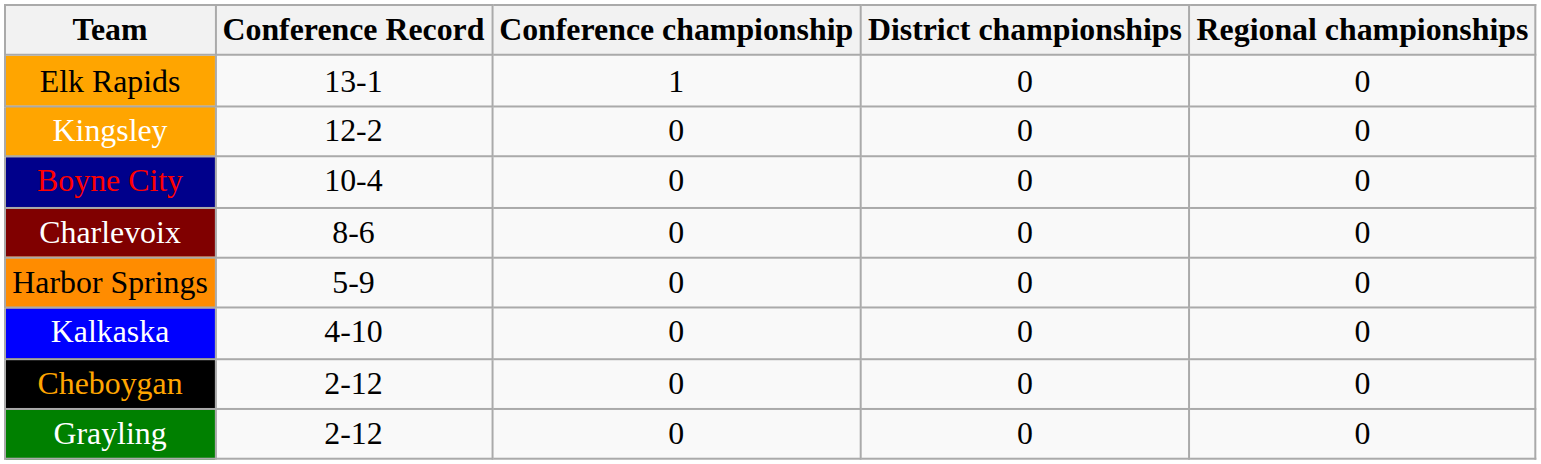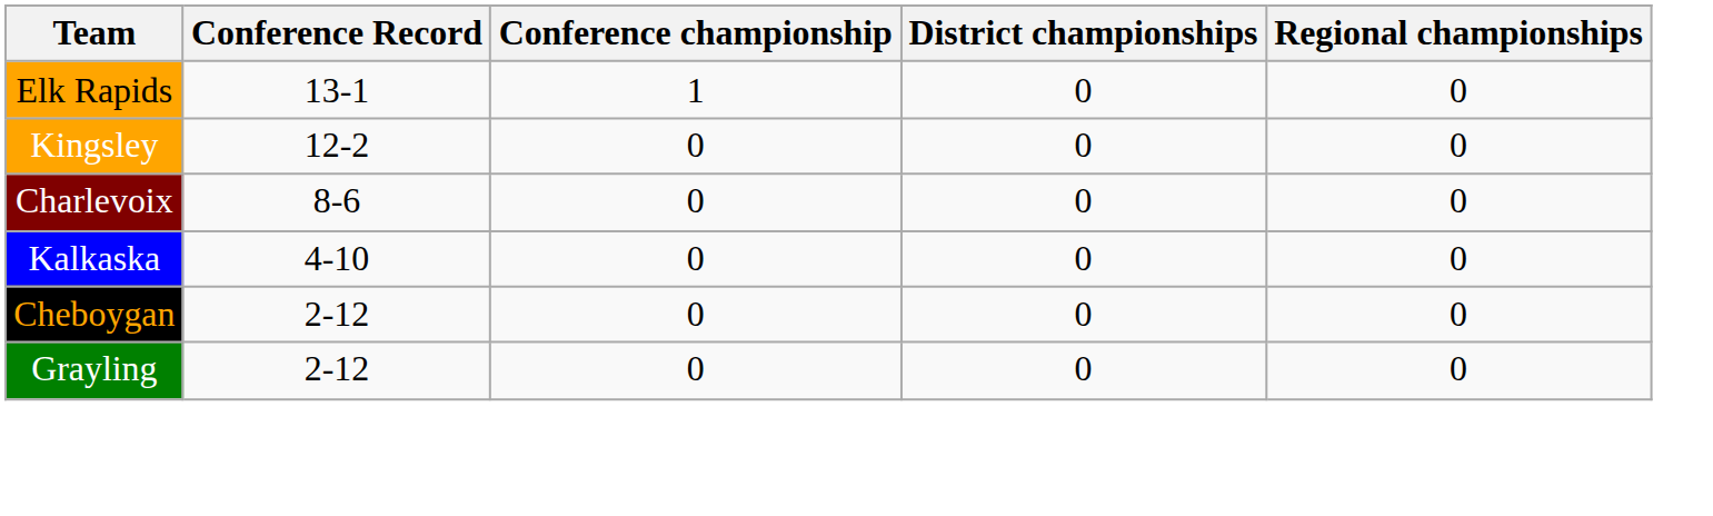 <table class="wikitable sortable" style="text-align:center">
 <tr>
 <th>Team</th>
 <th>Conference Record</th>
 <th>Conference championship</th>
 <th>District championships</th>
 <th>Regional championships</th>
 </tr>
 <tr>
 <td !align=center style="background:orange;color:black">Elk Rapids</td>
 <td>13-1</td>
 <td>1</td>
 <td>0</td>
 <td>0</td>
 </tr>
 <tr>
 <td !align=center style="background:orange;color:white">Kingsley</td>
 <td>12-2</td>
 <td>0</td>
 <td>0</td>
 <td>0</td>
 </tr>
 <tr>
-<td !align=center style="background:darkblue;color:red">Boyne City</td>
-<td>10-4</td>
-<td>0</td>
-<td>0</td>
-<td>0</td>
-</tr>
-<tr>
 <td !align=center style="background:maroon;color:white">Charlevoix</td>
 <td>8-6</td>
-<td>0</td>
-<td>0</td>
-<td>0</td>
-</tr>
-<tr>
-<td !align=center style="background:darkorange;color:black">Harbor Springs</td>
-<td>5-9</td>
 <td>0</td>
 <td>0</td>
 <td>0</td>
 </tr>
 <tr>
 <td !align=center style="background:blue;color:white">Kalkaska</td>
 <td>4-10</td>
 <td>0</td>
 <td>0</td>
 <td>0</td>
 </tr>
 <tr>
 <td !align=center style="background:black;color:orange">Cheboygan</td>
 <td>2-12</td>
 <td>0</td>
 <td>0</td>
 <td>0</td>
 </tr>
 <tr>
 <td !align=center style="background:green;color:white">Grayling</td>
 <td>2-12</td>
 <td>0</td>
 <td>0</td>
 <td>0</td>
 </tr>
 </table>
